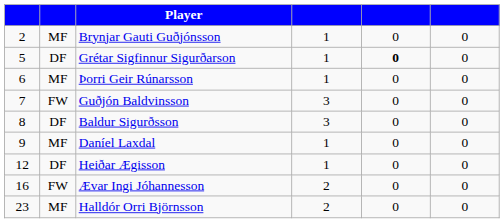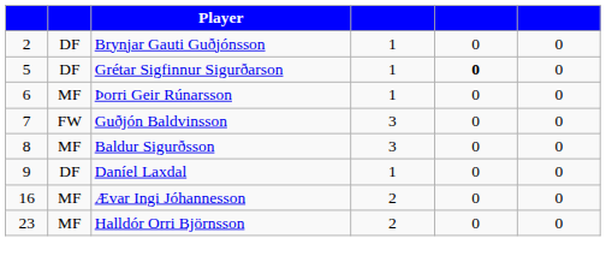 <table class="wikitable" style="text-align:center;">
 <tr>
 <th style="background:#0000ff; color:white; width:35px;"></th>
 <th style="background:#0000ff; color:white; width:35px;"></th>
 <th style="background:#0000ff; color:white; width:250px;">Player</th>
 <th style="background:#0000ff; color:white; width:75px;"></th>
 <th style="background:#0000ff; color:white; width:75px;"></th>
 <th style="background:#0000ff; color:white; width:75px;"></th>
 </tr>
 <tr>
 <td>2</td>
-<td>MF</td>
+<td>DF</td>
 <td align=left> <a href='#'>Brynjar Gauti Guðjónsson</a></td>
 <td>1</td>
 <td>0</td>
 <td>0</td>
 </tr>
 <tr>
 <td>5</td>
 <td>DF</td>
 <td align=left> <a href='#'>Grétar Sigfinnur Sigurðarson</a></td>
 <td>1</td>
 <td><strong>0</strong></td>
 <td>0</td>
 </tr>
 <tr>
 <td>6</td>
 <td>MF</td>
 <td align=left> <a href='#'>Þorri Geir Rúnarsson</a></td>
 <td>1</td>
 <td>0</td>
 <td>0</td>
 </tr>
 <tr>
 <td>7</td>
 <td>FW</td>
 <td align=left> <a href='#'>Guðjón Baldvinsson</a></td>
 <td>3</td>
 <td>0</td>
 <td>0</td>
 </tr>
 <tr>
 <td>8</td>
-<td>DF</td>
+<td>MF</td>
 <td align=left> <a href='#'>Baldur Sigurðsson</a></td>
 <td>3</td>
 <td>0</td>
 <td>0</td>
 </tr>
 <tr>
 <td>9</td>
-<td>MF</td>
+<td>DF</td>
 <td align=left> <a href='#'>Daníel Laxdal</a></td>
 <td>1</td>
 <td>0</td>
 <td>0</td>
 </tr>
 <tr>
-<td>12</td>
-<td>DF</td>
-<td align=left> <a href='#'>Heiðar Ægisson</a></td>
-<td>1</td>
-<td>0</td>
-<td>0</td>
-</tr>
-<tr>
 <td>16</td>
-<td>FW</td>
+<td>MF</td>
 <td align=left> <a href='#'>Ævar Ingi Jóhannesson</a></td>
 <td>2</td>
 <td>0</td>
 <td>0</td>
 </tr>
 <tr>
 <td>23</td>
 <td>MF</td>
 <td align=left> <a href='#'>Halldór Orri Björnsson</a></td>
 <td>2</td>
 <td>0</td>
 <td>0</td>
 </tr>
 </table>
